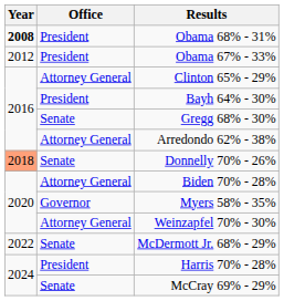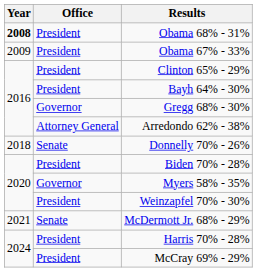 <table class=wikitable>
 <tr>
 <th>Year</th>
 <th>Office</th>
 <th>Results</th>
 </tr>
 <tr>
 <td><strong>2008</strong></td>
 <td><a href='#'>President</a></td>
 <td align="right" ><a href='#'>Obama</a> 68% - 31%</td>
 </tr>
 <tr>
-<td>2012</td>
+<td>2009</td>
 <td><a href='#'>President</a></td>
 <td align="right" ><a href='#'>Obama</a> 67% - 33%</td>
 </tr>
 <tr>
 <td rowspan=4>2016</td>
-<td><a href='#'>Attorney General</a></td>
+<td><a href='#'>President</a></td>
 <td align="right" ><a href='#'>Clinton</a> 65% - 29%</td>
 </tr>
 <tr>
 <td><a href='#'>President</a></td>
 <td align="right" ><a href='#'>Bayh</a> 64% - 30%</td>
 </tr>
 <tr>
-<td><a href='#'>Senate</a></td>
+<td><a href='#'>Governor</a></td>
 <td align="right" ><a href='#'>Gregg</a> 68% - 30%</td>
 </tr>
 <tr>
 <td><a href='#'>Attorney General</a></td>
 <td align="right" >Arredondo 62% - 38%</td>
 </tr>
 <tr>
-<td style="background: lightsalmon;">2018</td>
+<td>2018</td>
 <td><a href='#'>Senate</a></td>
 <td align="right" ><a href='#'>Donnelly</a> 70% - 26%</td>
 </tr>
 <tr>
 <td rowspan=3>2020</td>
-<td><a href='#'>Attorney General</a></td>
+<td><a href='#'>President</a></td>
 <td align="right" ><a href='#'>Biden</a> 70% - 28%</td>
 </tr>
 <tr>
 <td><a href='#'>Governor</a></td>
 <td align="right" ><a href='#'>Myers</a> 58% - 35%</td>
 </tr>
 <tr>
-<td><a href='#'>Attorney General</a></td>
+<td><a href='#'>President</a></td>
 <td align="right" ><a href='#'>Weinzapfel</a> 70% - 30%</td>
 </tr>
 <tr>
-<td>2022</td>
+<td>2021</td>
 <td><a href='#'>Senate</a></td>
 <td align="right" ><a href='#'>McDermott Jr.</a> 68% - 29%</td>
 </tr>
 <tr>
 <td rowspan=2>2024</td>
 <td><a href='#'>President</a></td>
 <td align="right" ><a href='#'>Harris</a> 70% - 28%</td>
 </tr>
 <tr>
-<td><a href='#'>Senate</a></td>
+<td><a href='#'>President</a></td>
 <td align="right" >McCray 69% - 29%</td>
 </tr>
 </table>
